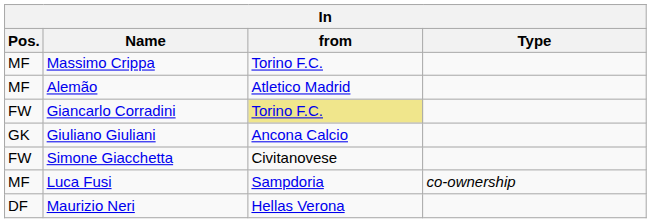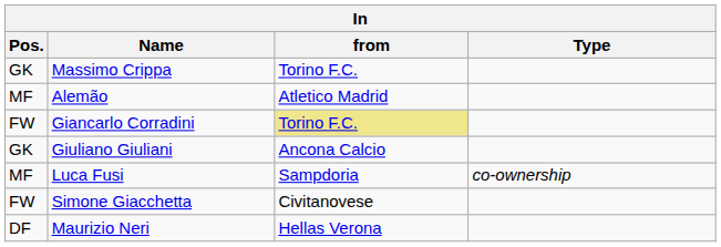 <table class="wikitable" style="font-size:90%;width:99%;">
 <tr>
 <th colspan="4">In</th>
 </tr>
 <tr>
 <th width=3%>Pos.</th>
 <th width=33%>Name</th>
 <th width=28%>from</th>
 <th width=36%>Type</th>
 </tr>
 <tr>
-<td>MF</td>
+<td>GK</td>
 <td><a href='#'>Massimo Crippa</a></td>
 <td><a href='#'>Torino F.C.</a></td>
 <td></td>
 </tr>
 <tr>
 <td>MF</td>
 <td><a href='#'>Alemão</a></td>
 <td><a href='#'>Atletico Madrid</a></td>
 <td></td>
 </tr>
 <tr>
 <td>FW</td>
 <td><a href='#'>Giancarlo Corradini</a></td>
 <td style="background: khaki;"><a href='#'>Torino F.C.</a></td>
 <td></td>
 </tr>
 <tr>
 <td>GK</td>
 <td><a href='#'>Giuliano Giuliani</a></td>
 <td><a href='#'>Ancona Calcio</a></td>
 <td></td>
 </tr>
 <tr>
+<td>MF</td>
+<td><a href='#'>Luca Fusi</a></td>
+<td><a href='#'>Sampdoria</a></td>
+<td><em>co-ownership</em></td>
+</tr>
+<tr>
 <td>FW</td>
 <td><a href='#'>Simone Giacchetta</a></td>
 <td>Civitanovese</td>
 <td></td>
-</tr>
-<tr>
-<td>MF</td>
-<td><a href='#'>Luca Fusi</a></td>
-<td><a href='#'>Sampdoria</a></td>
-<td><em>co-ownership</em></td>
 </tr>
 <tr>
 <td>DF</td>
 <td><a href='#'>Maurizio Neri</a></td>
 <td><a href='#'>Hellas Verona</a></td>
 <td></td>
 </tr>
 </table>
